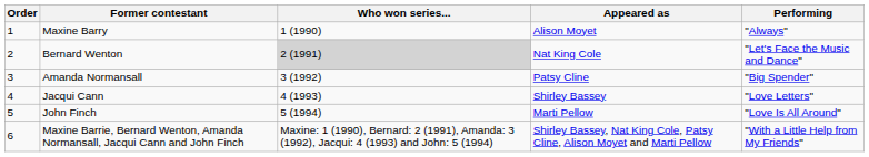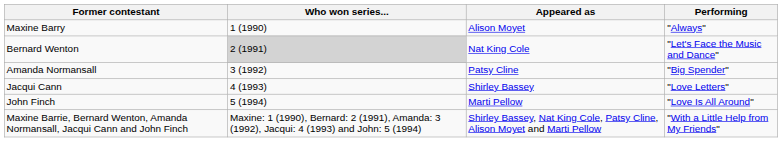 <table class="wikitable">
 <tr>
-<th>Order</th>
 <th>Former contestant</th>
 <th>Who won series...</th>
 <th>Appeared as</th>
 <th>Performing</th>
 </tr>
 <tr>
-<td>1</td>
 <td>Maxine Barry</td>
 <td>1 (1990)</td>
 <td><a href='#'>Alison Moyet</a></td>
 <td>"<a href='#'>Always</a>"</td>
 </tr>
 <tr>
-<td>2</td>
 <td>Bernard Wenton</td>
 <td style="background: lightgrey;">2 (1991)</td>
 <td><a href='#'>Nat King Cole</a></td>
 <td>"<a href='#'>Let's Face the Music and Dance</a>"</td>
 </tr>
 <tr>
-<td>3</td>
 <td>Amanda Normansall</td>
 <td>3 (1992)</td>
 <td><a href='#'>Patsy Cline</a></td>
 <td>"<a href='#'>Big Spender</a>"</td>
 </tr>
 <tr>
-<td>4</td>
 <td>Jacqui Cann</td>
 <td>4 (1993)</td>
 <td><a href='#'>Shirley Bassey</a></td>
 <td>"<a href='#'>Love Letters</a>"</td>
 </tr>
 <tr>
-<td>5</td>
 <td>John Finch</td>
 <td>5 (1994)</td>
 <td><a href='#'>Marti Pellow</a></td>
 <td>"<a href='#'>Love Is All Around</a>"</td>
 </tr>
 <tr>
-<td>6</td>
 <td>Maxine Barrie, Bernard Wenton, Amanda Normansall, Jacqui Cann and John Finch</td>
 <td>Maxine: 1 (1990), Bernard: 2 (1991), Amanda: 3 (1992), Jacqui: 4 (1993) and John: 5 (1994)</td>
 <td><a href='#'>Shirley Bassey</a>, <a href='#'>Nat King Cole</a>, <a href='#'>Patsy Cline</a>, <a href='#'>Alison Moyet</a> and <a href='#'>Marti Pellow</a></td>
 <td>"<a href='#'>With a Little Help from My Friends</a>"</td>
 </tr>
 </table>
